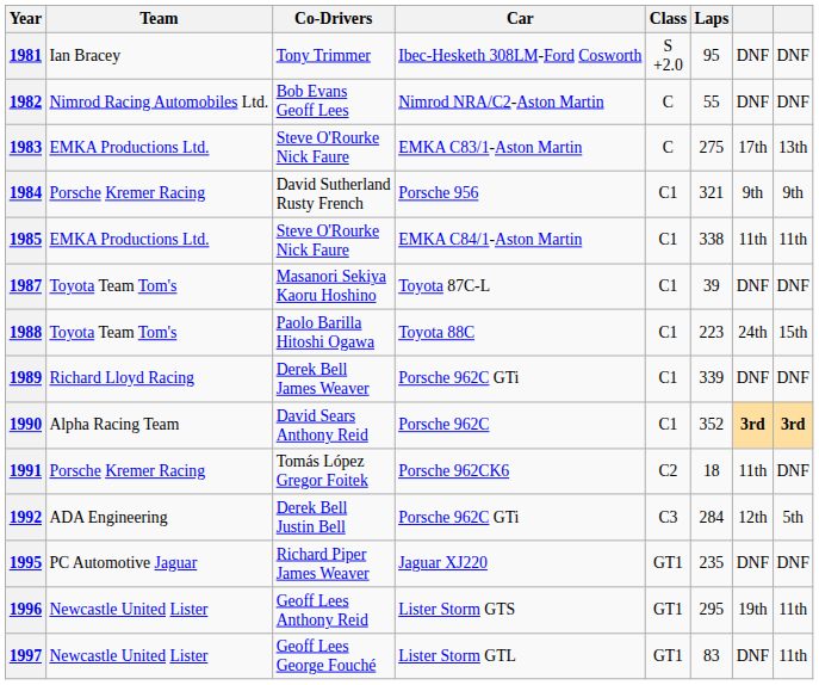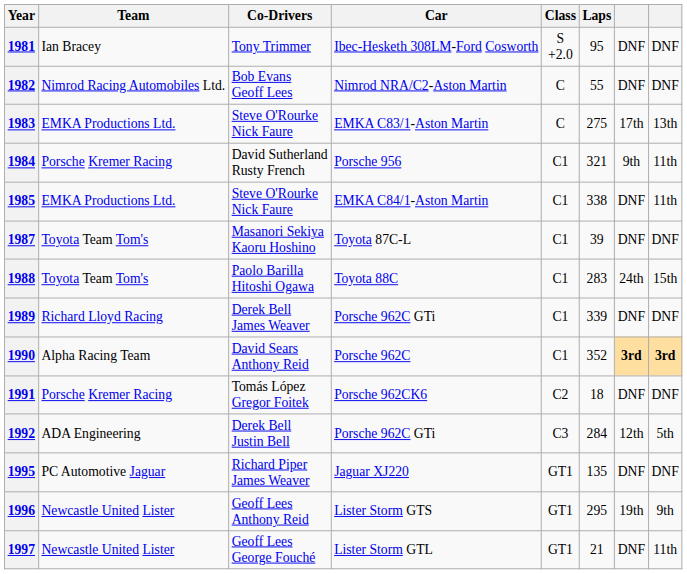 <table class="wikitable" style="text-align:center; font-size:90%">
 <tr>
 <th>Year</th>
 <th>Team</th>
 <th>Co-Drivers</th>
 <th>Car</th>
 <th>Class</th>
 <th>Laps</th>
 <th></th>
 <th></th>
 </tr>
 <tr>
 <th><a href='#'>1981</a></th>
 <td align="left"> Ian Bracey</td>
 <td align="left"> <a href='#'>Tony Trimmer</a></td>
 <td align="left"><a href='#'>Ibec-Hesketh 308LM</a>-<a href='#'>Ford</a> <a href='#'>Cosworth</a></td>
 <td>S<br>+2.0</td>
 <td>95</td>
 <td>DNF</td>
 <td>DNF</td>
 </tr>
 <tr>
 <th><a href='#'>1982</a></th>
 <td align="left"> <a href='#'>Nimrod Racing Automobiles</a> Ltd.</td>
 <td align="left"> <a href='#'>Bob Evans</a><br> <a href='#'>Geoff Lees</a></td>
 <td align="left"><a href='#'>Nimrod NRA/C2</a>-<a href='#'>Aston Martin</a></td>
 <td>C</td>
 <td>55</td>
 <td>DNF</td>
 <td>DNF</td>
 </tr>
 <tr>
 <th><a href='#'>1983</a></th>
 <td align="left"> <a href='#'>EMKA Productions Ltd.</a></td>
 <td align="left"> <a href='#'>Steve O'Rourke</a><br> <a href='#'>Nick Faure</a></td>
 <td align="left"><a href='#'>EMKA C83/1</a>-<a href='#'>Aston Martin</a></td>
 <td>C</td>
 <td>275</td>
 <td>17th</td>
 <td>13th</td>
 </tr>
 <tr>
 <th><a href='#'>1984</a></th>
 <td align="left"> <a href='#'>Porsche</a> <a href='#'>Kremer Racing</a></td>
 <td align="left"> David Sutherland<br> Rusty French</td>
 <td align="left"><a href='#'>Porsche 956</a></td>
 <td>C1</td>
 <td>321</td>
 <td>9th</td>
-<td>9th</td>
+<td>11th</td>
 </tr>
 <tr>
 <th><a href='#'>1985</a></th>
 <td align="left"> <a href='#'>EMKA Productions Ltd.</a></td>
 <td align="left"> <a href='#'>Steve O'Rourke</a><br> <a href='#'>Nick Faure</a></td>
 <td align="left"><a href='#'>EMKA C84/1</a>-<a href='#'>Aston Martin</a></td>
 <td>C1</td>
 <td>338</td>
-<td>11th</td>
+<td>DNF</td>
 <td>11th</td>
 </tr>
 <tr>
 <th><a href='#'>1987</a></th>
 <td align="left"> <a href='#'>Toyota</a> Team <a href='#'>Tom's</a></td>
 <td align="left"> <a href='#'>Masanori Sekiya</a><br> <a href='#'>Kaoru Hoshino</a></td>
 <td align="left"><a href='#'>Toyota</a> 87C-L</td>
 <td>C1</td>
 <td>39</td>
 <td>DNF</td>
 <td>DNF</td>
 </tr>
 <tr>
 <th><a href='#'>1988</a></th>
 <td align="left"> <a href='#'>Toyota</a> Team <a href='#'>Tom's</a></td>
 <td align="left"> <a href='#'>Paolo Barilla</a><br> <a href='#'>Hitoshi Ogawa</a></td>
 <td align="left"><a href='#'>Toyota 88C</a></td>
 <td>C1</td>
-<td>223</td>
+<td>283</td>
 <td>24th</td>
 <td>15th</td>
 </tr>
 <tr>
 <th><a href='#'>1989</a></th>
 <td align="left"> <a href='#'>Richard Lloyd Racing</a></td>
 <td align="left"> <a href='#'>Derek Bell</a><br> <a href='#'>James Weaver</a></td>
 <td align="left"><a href='#'>Porsche 962C</a> GTi</td>
 <td>C1</td>
 <td>339</td>
 <td>DNF</td>
 <td>DNF</td>
 </tr>
 <tr>
 <th><a href='#'>1990</a></th>
 <td align="left"> Alpha Racing Team</td>
 <td align="left"> <a href='#'>David Sears</a><br> <a href='#'>Anthony Reid</a></td>
 <td align="left"><a href='#'>Porsche 962C</a></td>
 <td>C1</td>
 <td>352</td>
 <td style="background:#FFDF9F;"><strong>3rd</strong></td>
 <td style="background:#FFDF9F;"><strong>3rd</strong></td>
 </tr>
 <tr>
 <th><a href='#'>1991</a></th>
 <td align="left"> <a href='#'>Porsche</a> <a href='#'>Kremer Racing</a></td>
 <td align="left"> Tomás López<br> <a href='#'>Gregor Foitek</a></td>
 <td align="left"><a href='#'>Porsche 962CK6</a></td>
 <td>C2</td>
 <td>18</td>
-<td>11th</td>
+<td>DNF</td>
 <td>DNF</td>
 </tr>
 <tr>
 <th><a href='#'>1992</a></th>
 <td align="left"> ADA Engineering</td>
 <td align="left"> <a href='#'>Derek Bell</a><br> <a href='#'>Justin Bell</a></td>
 <td align="left"><a href='#'>Porsche 962C</a> GTi</td>
 <td>C3</td>
 <td>284</td>
 <td>12th</td>
 <td>5th</td>
 </tr>
 <tr>
 <th><a href='#'>1995</a></th>
 <td align="left"> PC Automotive <a href='#'>Jaguar</a></td>
 <td align="left"> <a href='#'>Richard Piper</a><br> <a href='#'>James Weaver</a></td>
 <td align="left"><a href='#'>Jaguar XJ220</a></td>
 <td>GT1</td>
-<td>235</td>
+<td>135</td>
 <td>DNF</td>
 <td>DNF</td>
 </tr>
 <tr>
 <th><a href='#'>1996</a></th>
 <td align="left"> <a href='#'>Newcastle United</a> <a href='#'>Lister</a></td>
 <td align="left"> <a href='#'>Geoff Lees</a><br> <a href='#'>Anthony Reid</a></td>
 <td align="left"><a href='#'>Lister Storm</a> GTS</td>
 <td>GT1</td>
 <td>295</td>
 <td>19th</td>
-<td>11th</td>
+<td>9th</td>
 </tr>
 <tr>
 <th><a href='#'>1997</a></th>
 <td align="left"> <a href='#'>Newcastle United</a> <a href='#'>Lister</a></td>
 <td align="left"> <a href='#'>Geoff Lees</a><br> <a href='#'>George Fouché</a></td>
 <td align="left"><a href='#'>Lister Storm</a> GTL</td>
 <td>GT1</td>
-<td>83</td>
+<td>21</td>
 <td>DNF</td>
 <td>11th</td>
 </tr>
 </table>
